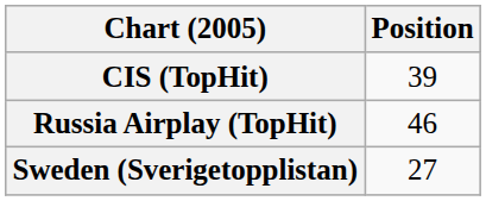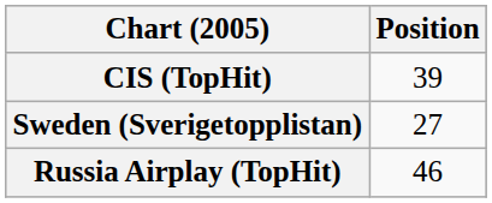 <table class="wikitable plainrowheaders" style="text-align:center">
 <tr>
 <th>Chart (2005)</th>
 <th>Position</th>
 </tr>
 <tr>
 <th scope="row">CIS (TopHit)</th>
 <td>39</td>
 </tr>
 <tr>
+<th scope="row">Sweden (Sverigetopplistan)</th>
+<td>27</td>
+</tr>
+<tr>
 <th scope="row">Russia Airplay (TopHit)</th>
 <td>46</td>
 </tr>
-<tr>
-<th scope="row">Sweden (Sverigetopplistan)</th>
-<td>27</td>
-</tr>
 </table>
